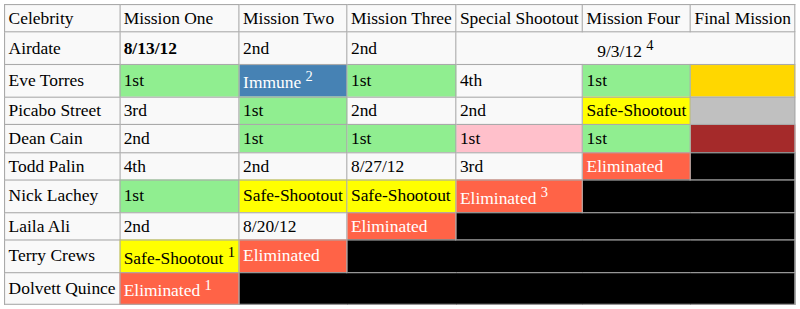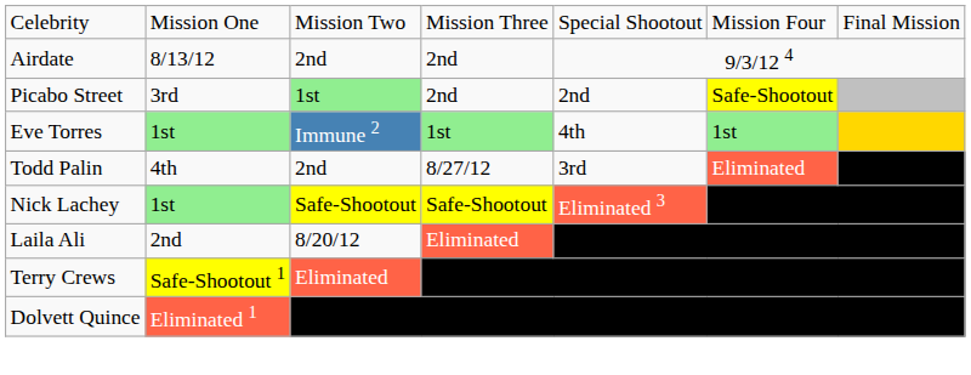 <table class="wikitable">
 <tr>
 <td>Celebrity</td>
 <td>Mission One</td>
 <td>Mission Two</td>
 <td>Mission Three</td>
 <td>Special Shootout</td>
 <td>Mission Four</td>
 <td>Final Mission</td>
 </tr>
 <tr>
 <td>Airdate</td>
-<td><strong>8/13/12</strong></td>
+<td>8/13/12</td>
 <td>2nd</td>
 <td>2nd</td>
 <td colspan="3" style="text-align:center;">9/3/12 <sup>4</sup></td>
-</tr>
-<tr>
-<td>Eve Torres</td>
-<td style="background: lightgreen; color: black">1st</td>
-<td style="background: steelblue; color: white">Immune <sup>2</sup></td>
-<td style="background: lightgreen; color: black">1st</td>
-<td>4th</td>
-<td style="background: lightgreen; color: black">1st</td>
-<td style="background: gold; color: black"></td>
 </tr>
 <tr>
 <td>Picabo Street</td>
 <td>3rd</td>
 <td style="background: lightgreen; color: black">1st</td>
 <td>2nd</td>
 <td>2nd</td>
 <td style="background: yellow; color: Black">Safe-Shootout</td>
 <td style="background: silver; color: black"></td>
 </tr>
 <tr>
-<td>Dean Cain</td>
-<td>2nd</td>
+<td>Eve Torres</td>
 <td style="background: lightgreen; color: black">1st</td>
+<td style="background: steelblue; color: white">Immune <sup>2</sup></td>
 <td style="background: lightgreen; color: black">1st</td>
-<td style="background: Pink; color: Black">1st</td>
+<td>4th</td>
 <td style="background: lightgreen; color: black">1st</td>
-<td style="background: brown; color: White"></td>
+<td style="background: gold; color: black"></td>
 </tr>
 <tr>
 <td>Todd Palin</td>
 <td>4th</td>
 <td>2nd</td>
 <td>8/27/12</td>
 <td>3rd</td>
 <td style="background: tomato; color: white">Eliminated</td>
 <td style="background:Black; color:white;"></td>
 </tr>
 <tr>
 <td>Nick Lachey</td>
 <td style="background: lightgreen; color: black">1st</td>
 <td style="background: Yellow; color: Black">Safe-Shootout</td>
 <td style="background: Yellow; color: Black">Safe-Shootout</td>
 <td style="background: tomato; color: white">Eliminated <sup>3</sup></td>
 <td colspan="2" style="background: Black; color: white"></td>
 </tr>
 <tr>
 <td>Laila Ali</td>
 <td>2nd</td>
 <td>8/20/12</td>
 <td style="background: tomato; color: white">Eliminated</td>
 <td colspan="3" style="background: Black; color: white"></td>
 </tr>
 <tr>
 <td>Terry Crews</td>
 <td style="background: Yellow; color: Black">Safe-Shootout <sup>1</sup></td>
 <td style="background: tomato; color: white">Eliminated</td>
 <td colspan="4" style="background: Black; color: white"></td>
 </tr>
 <tr>
 <td>Dolvett Quince</td>
 <td style="background: tomato; color: white">Eliminated <sup>1</sup></td>
 <td colspan="5" style="background: Black; color: white"></td>
 </tr>
 </table>
